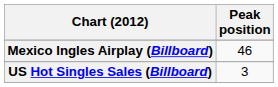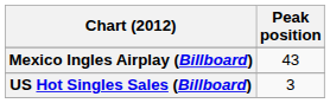 <table class="wikitable sortable plainrowheaders">
 <tr>
 <th>Chart (2012)</th>
 <th>Peak<br>position</th>
 </tr>
 <tr>
 </tr>
 <tr>
 <th scope="row">Mexico Ingles Airplay (<em><a href='#'>Billboard</a></em>)</th>
-<td style="text-align:center;">46</td>
+<td style="text-align:center;">43</td>
 </tr>
 <tr>
 </tr>
 <tr>
 </tr>
 <tr>
 </tr>
 <tr>
 </tr>
 <tr>
 </tr>
 <tr>
 <th scope="row">US <a href='#'>Hot Singles Sales</a> (<a href='#'><em>Billboard</em></a>)</th>
 <td style="text-align:center;">3</td>
 </tr>
 <tr>
 </tr>
 </table>
